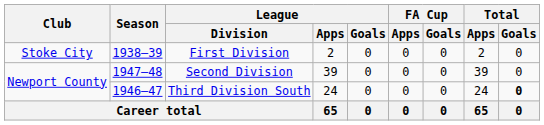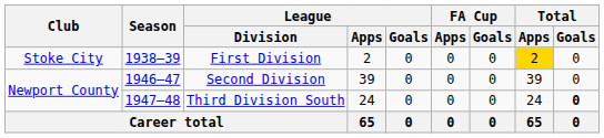 <table class="wikitable" style="text-align: center;">
 <tr>
 <th rowspan="2">Club</th>
 <th rowspan="2">Season</th>
 <th colspan="3">League</th>
 <th colspan="2">FA Cup</th>
 <th colspan="2">Total</th>
 </tr>
 <tr>
 <th>Division</th>
 <th>Apps</th>
 <th>Goals</th>
 <th>Apps</th>
 <th>Goals</th>
 <th>Apps</th>
 <th>Goals</th>
 </tr>
 <tr>
 <td><a href='#'>Stoke City</a></td>
 <td><a href='#'>1938–39</a></td>
 <td><a href='#'>First Division</a></td>
 <td>2</td>
 <td>0</td>
 <td>0</td>
 <td>0</td>
-<td>2</td>
+<td style="background: gold;">2</td>
 <td>0</td>
 </tr>
 <tr>
 <td rowspan="2"><a href='#'>Newport County</a></td>
-<td><a href='#'>1947–48</a></td>
+<td><a href='#'>1946–47</a></td>
 <td><a href='#'>Second Division</a></td>
 <td>39</td>
 <td>0</td>
 <td>0</td>
 <td>0</td>
 <td>39</td>
 <td>0</td>
 </tr>
 <tr>
-<td><a href='#'>1946–47</a></td>
+<td><a href='#'>1947–48</a></td>
 <td><a href='#'>Third Division South</a></td>
 <td>24</td>
 <td>0</td>
 <td>0</td>
 <td>0</td>
 <td>24</td>
 <td><strong>0</strong></td>
 </tr>
 <tr>
 <th colspan="3">Career total</th>
 <th>65</th>
 <th>0</th>
 <th>0</th>
 <th>0</th>
 <th>65</th>
 <th>0</th>
 </tr>
 </table>
